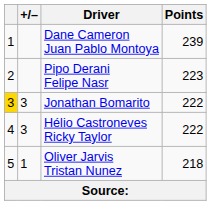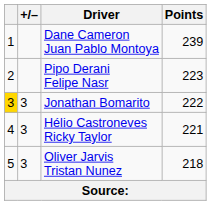 <table class="wikitable" style="font-size: 95%;">
 <tr>
 <th scope="col"></th>
 <th scope="col">+/–</th>
 <th scope="col">Driver</th>
 <th scope="col">Points</th>
 </tr>
 <tr>
 <td align=center>1</td>
 <td align="left"></td>
 <td> <a href='#'>Dane Cameron</a><br> <a href='#'>Juan Pablo Montoya</a></td>
 <td align=right>239</td>
 </tr>
 <tr>
 <td align=center>2</td>
 <td align="left"></td>
 <td> <a href='#'>Pipo Derani</a><br> <a href='#'>Felipe Nasr</a></td>
 <td align=right>223</td>
 </tr>
 <tr>
 <td align=center style="background: gold;">3</td>
 <td align="left"> 3</td>
 <td> <a href='#'>Jonathan Bomarito</a></td>
 <td align=right>222</td>
 </tr>
 <tr>
 <td align=center>4</td>
 <td align="left"> 3</td>
 <td> <a href='#'>Hélio Castroneves</a><br> <a href='#'>Ricky Taylor</a></td>
-<td align=right>222</td>
+<td align=right>221</td>
 </tr>
 <tr>
 <td align=center>5</td>
-<td align="left"> 1</td>
+<td align="left"> 3</td>
 <td> <a href='#'>Oliver Jarvis</a><br> <a href='#'>Tristan Nunez</a></td>
 <td align=right>218</td>
 </tr>
 <tr>
 <th colspan=5>Source:</th>
 </tr>
 </table>
